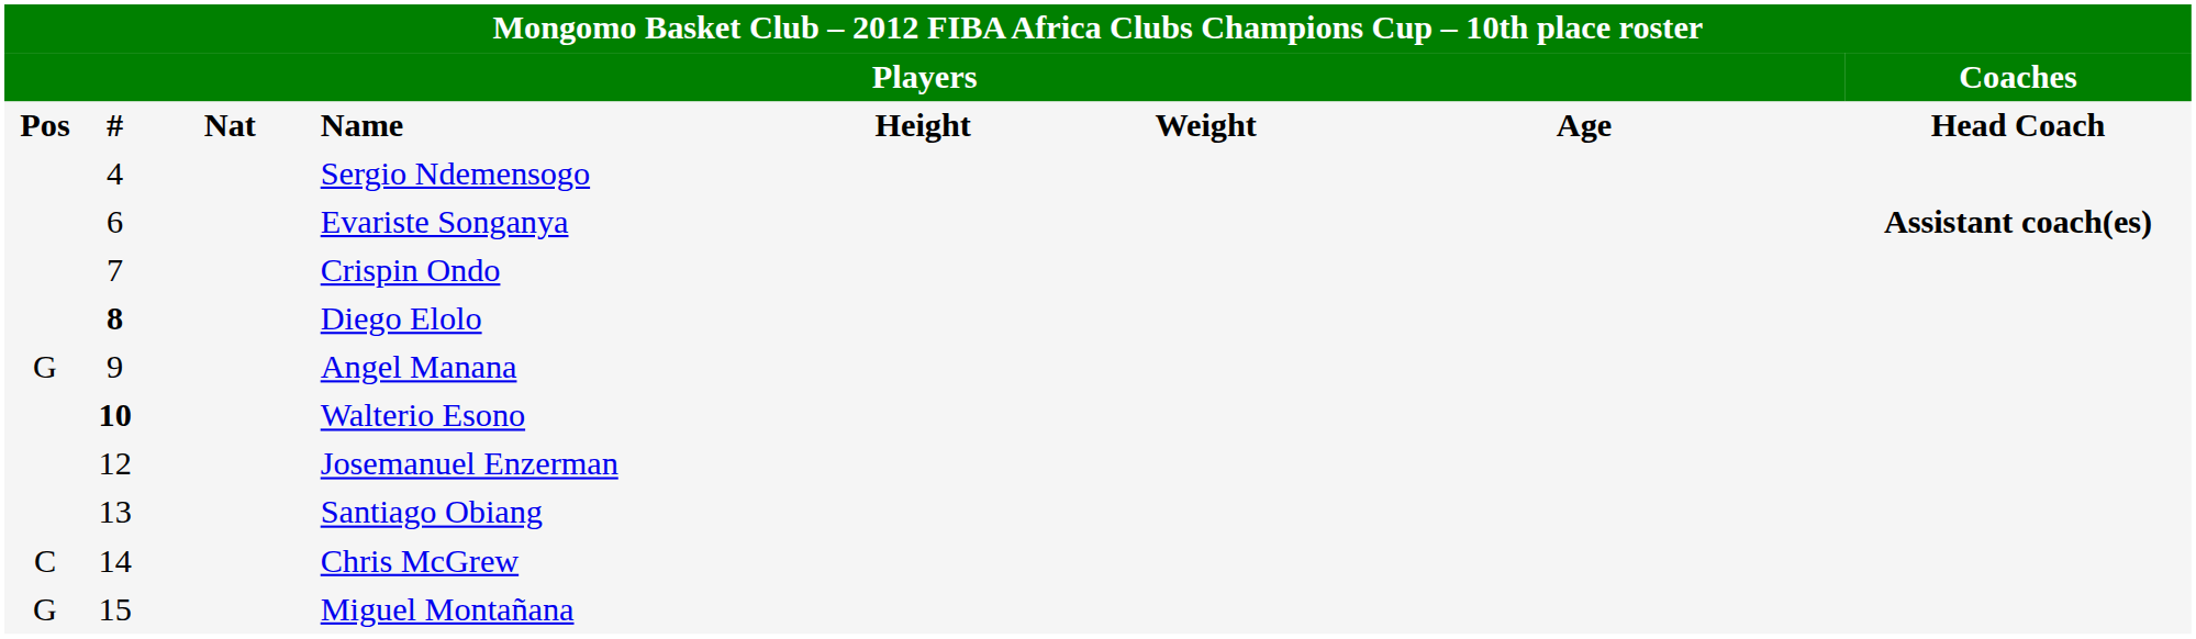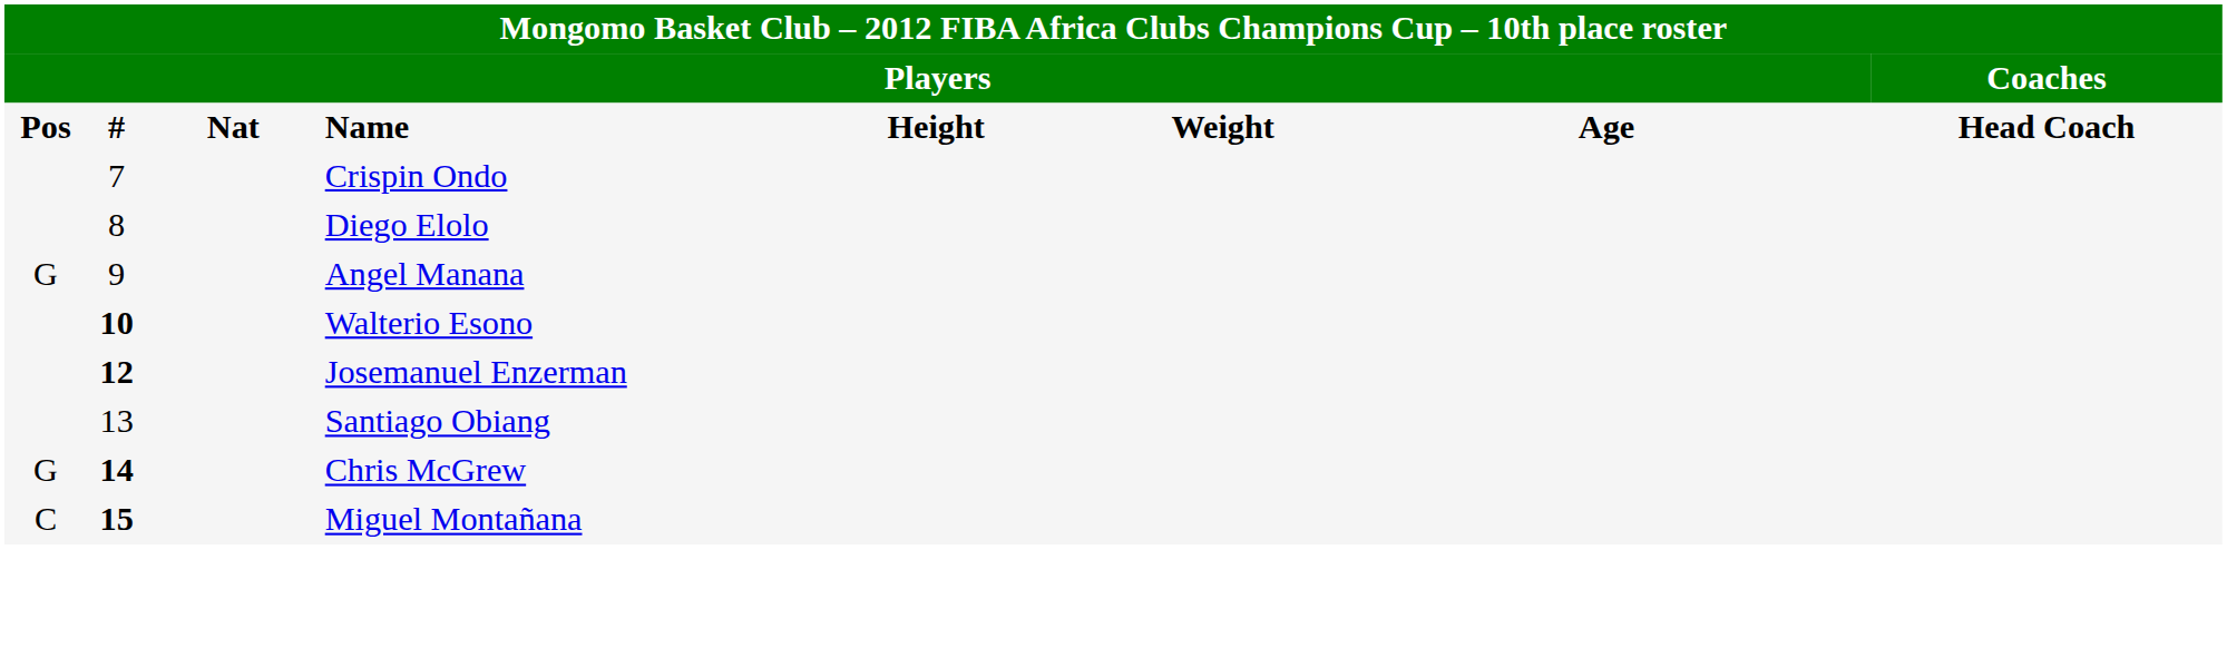 <table border=0 cellpadding=2 cellspacing=0  |- bgcolor=#f5f5f5 style="text-align:center; font-size:90%;" width=75%>
 <tr>
 <td colspan="8" style="background: green; color: white"><strong>Mongomo Basket Club – 2012 FIBA Africa Clubs Champions Cup – 10th place roster</strong></td>
 </tr>
 <tr>
 <td colspan="7" style="background: green; color: white"><strong>Players</strong></td>
 <td style="background: green; color: white"><strong>Coaches</strong></td>
 </tr>
 <tr style="background=#f5f5f5; color: black">
 <th width=5px>Pos</th>
 <th width=5px>#</th>
 <th width=50px>Nat</th>
 <th width=135px align=left>Name</th>
 <th width=100px>Height</th>
 <th width=70px>Weight</th>
 <th width=160px>Age</th>
 <th width=105px>Head Coach</th>
 </tr>
 <tr>
 <td></td>
-<td>4</td>
-<td></td>
-<td align=left><a href='#'>Sergio Ndemensogo</a></td>
-<td></td>
-<td></td>
-<td></td>
-<td></td>
-</tr>
-<tr>
-<td></td>
-<td>6</td>
-<td></td>
-<td align=left><a href='#'>Evariste Songanya</a></td>
-<td></td>
-<td></td>
-<td></td>
-<td><strong>Assistant coach(es)</strong></td>
-</tr>
-<tr>
-<td></td>
 <td>7</td>
 <td></td>
 <td align=left><a href='#'>Crispin Ondo</a></td>
 <td></td>
 <td></td>
 <td></td>
 </tr>
 <tr>
 <td></td>
-<td><strong>8</strong></td>
+<td>8</td>
 <td></td>
 <td align=left><a href='#'>Diego Elolo</a></td>
 <td></td>
 <td></td>
 <td></td>
 </tr>
 <tr>
 <td>G</td>
 <td>9</td>
 <td></td>
 <td align=left><a href='#'>Angel Manana</a></td>
 <td><span></span></td>
 <td></td>
 <td></td>
 </tr>
 <tr>
 <td></td>
 <td><strong>10</strong></td>
 <td></td>
 <td align=left><a href='#'>Walterio Esono</a></td>
 <td></td>
 <td></td>
 <td></td>
 </tr>
 <tr>
 <td></td>
-<td>12</td>
+<td><strong>12</strong></td>
 <td></td>
 <td align=left><a href='#'>Josemanuel Enzerman</a></td>
 <td></td>
 <td></td>
 <td></td>
 </tr>
 <tr>
 <td></td>
 <td>13</td>
 <td></td>
 <td align=left><a href='#'>Santiago Obiang</a></td>
 <td></td>
 <td></td>
 <td></td>
 </tr>
 <tr>
-<td>C</td>
-<td>14</td>
+<td>G</td>
+<td><strong>14</strong></td>
 <td></td>
 <td align=left><a href='#'>Chris McGrew</a></td>
 <td><span></span></td>
 <td></td>
 <td></td>
 </tr>
 <tr>
-<td>G</td>
-<td>15</td>
+<td>C</td>
+<td><strong>15</strong></td>
 <td></td>
 <td align=left><a href='#'>Miguel Montañana</a></td>
 <td><span></span></td>
 <td></td>
 <td></td>
 </tr>
 </table>
